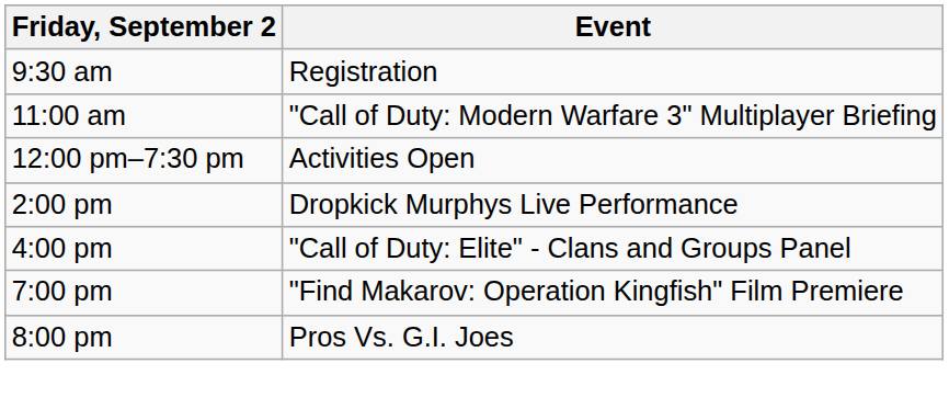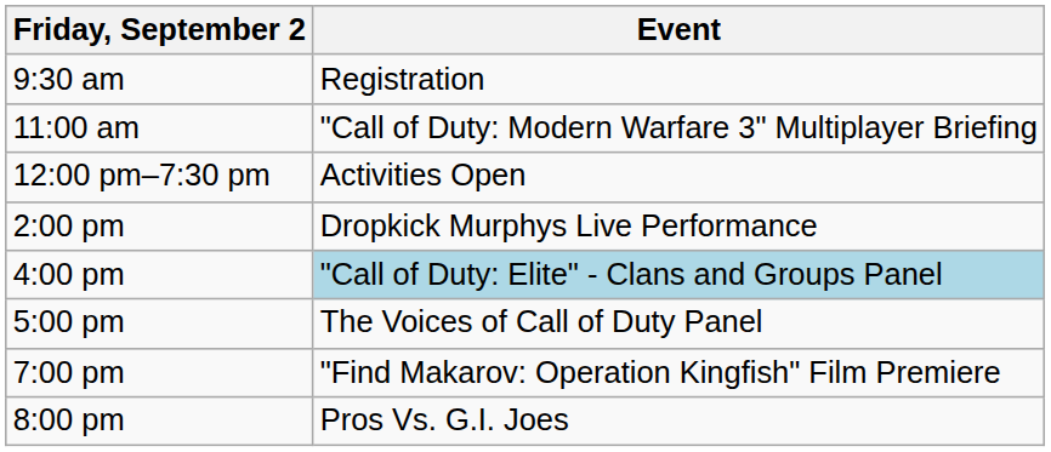 <table class="wikitable">
 <tr>
 <th>Friday, September 2</th>
 <th>Event</th>
 </tr>
 <tr>
 <td>9:30 am</td>
 <td>Registration</td>
 </tr>
 <tr>
 <td>11:00 am</td>
 <td>"Call of Duty: Modern Warfare 3" Multiplayer Briefing</td>
 </tr>
 <tr>
 <td>12:00 pm–7:30 pm</td>
 <td>Activities Open</td>
 </tr>
 <tr>
 <td>2:00 pm</td>
 <td>Dropkick Murphys Live Performance</td>
 </tr>
 <tr>
 <td>4:00 pm</td>
-<td>"Call of Duty: Elite" - Clans and Groups Panel</td>
+<td style="background: lightblue;">"Call of Duty: Elite" - Clans and Groups Panel</td>
+</tr>
+<tr>
+<td>5:00 pm</td>
+<td>The Voices of Call of Duty Panel</td>
 </tr>
 <tr>
 <td>7:00 pm</td>
 <td>"Find Makarov: Operation Kingfish" Film Premiere</td>
 </tr>
 <tr>
 <td>8:00 pm</td>
 <td>Pros Vs. G.I. Joes</td>
 </tr>
 </table>
